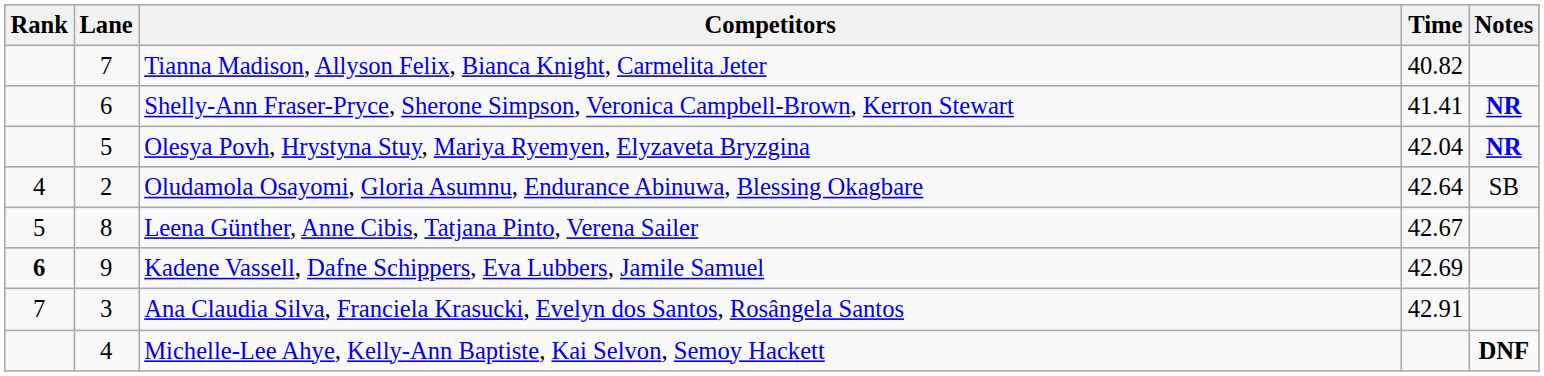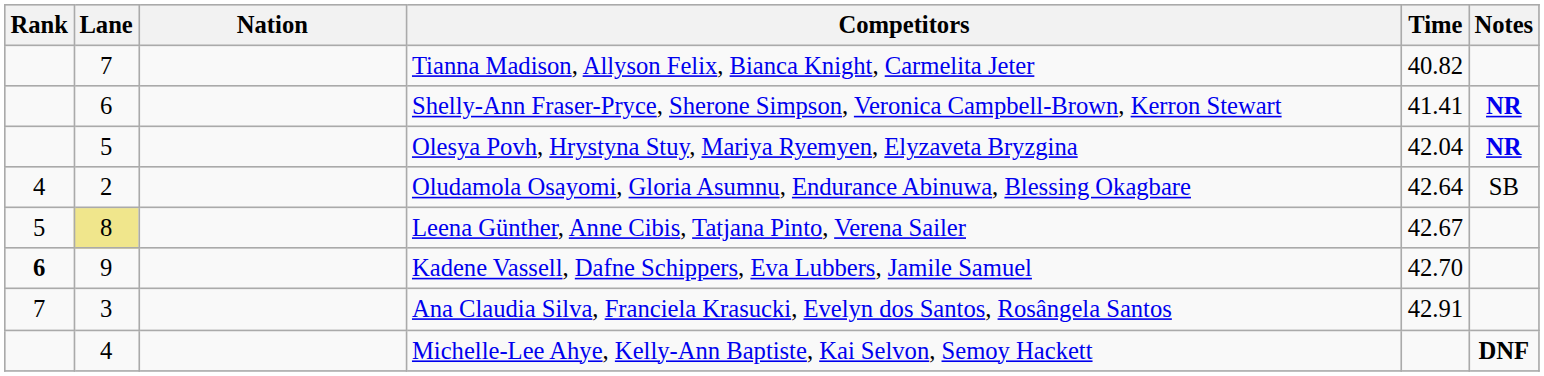 <table class="wikitable sortable"  style="width:75%; text-align:center; font-size:95%;">
 <tr>
 <th width=15>Rank</th>
 <th width=15>Lane</th>
+<th width=200>Nation</th>
 <th width=800>Competitors</th>
 <th width=15>Time</th>
 <th width=15>Notes</th>
 </tr>
 <tr>
 <td></td>
 <td>7</td>
+<td align=left></td>
 <td align=left><a href='#'>Tianna Madison</a>, <a href='#'>Allyson Felix</a>, <a href='#'>Bianca Knight</a>, <a href='#'>Carmelita Jeter</a></td>
 <td>40.82</td>
 <td></td>
 </tr>
 <tr>
 <td></td>
 <td>6</td>
+<td align=left></td>
 <td align=left><a href='#'>Shelly-Ann Fraser-Pryce</a>, <a href='#'>Sherone Simpson</a>, <a href='#'>Veronica Campbell-Brown</a>, <a href='#'>Kerron Stewart</a></td>
 <td>41.41</td>
 <td><strong><a href='#'>NR</a></strong></td>
 </tr>
 <tr>
 <td></td>
 <td>5</td>
+<td align=left></td>
 <td align=left><a href='#'>Olesya Povh</a>, <a href='#'>Hrystyna Stuy</a>, <a href='#'>Mariya Ryemyen</a>, <a href='#'>Elyzaveta Bryzgina</a></td>
 <td>42.04</td>
 <td><strong><a href='#'>NR</a></strong></td>
 </tr>
 <tr>
 <td>4</td>
 <td>2</td>
+<td align=left></td>
 <td align=left><a href='#'>Oludamola Osayomi</a>, <a href='#'>Gloria Asumnu</a>, <a href='#'>Endurance Abinuwa</a>, <a href='#'>Blessing Okagbare</a></td>
 <td>42.64</td>
 <td>SB</td>
 </tr>
 <tr>
 <td>5</td>
-<td>8</td>
+<td style="background: khaki;">8</td>
+<td align=left></td>
 <td align=left><a href='#'>Leena Günther</a>, <a href='#'>Anne Cibis</a>, <a href='#'>Tatjana Pinto</a>, <a href='#'>Verena Sailer</a></td>
 <td>42.67</td>
 <td></td>
 </tr>
 <tr>
 <td><strong>6</strong></td>
 <td>9</td>
+<td align=left></td>
 <td align=left><a href='#'>Kadene Vassell</a>, <a href='#'>Dafne Schippers</a>, <a href='#'>Eva Lubbers</a>, <a href='#'>Jamile Samuel</a></td>
-<td>42.69</td>
+<td>42.70</td>
 <td></td>
 </tr>
 <tr>
 <td>7</td>
 <td>3</td>
+<td align=left></td>
 <td align=left><a href='#'>Ana Claudia Silva</a>, <a href='#'>Franciela Krasucki</a>, <a href='#'>Evelyn dos Santos</a>, <a href='#'>Rosângela Santos</a></td>
 <td>42.91</td>
 <td></td>
 </tr>
 <tr>
 <td></td>
 <td>4</td>
+<td align=left></td>
 <td align=left><a href='#'>Michelle-Lee Ahye</a>, <a href='#'>Kelly-Ann Baptiste</a>, <a href='#'>Kai Selvon</a>, <a href='#'>Semoy Hackett</a></td>
 <td></td>
 <td><strong>DNF</strong></td>
 </tr>
 </table>
